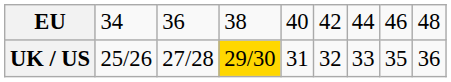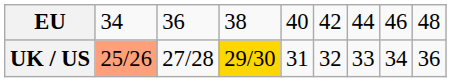 <table class="wikitable">
 <tr>
 <th>EU</th>
 <td>34</td>
 <td>36</td>
 <td>38</td>
 <td>40</td>
 <td>42</td>
 <td>44</td>
 <td>46</td>
 <td>48</td>
 </tr>
 <tr>
 <th>UK / US</th>
-<td>25/26</td>
+<td style="background: lightsalmon;">25/26</td>
 <td>27/28</td>
 <td style="background: gold;">29/30</td>
 <td>31</td>
 <td>32</td>
 <td>33</td>
-<td>35</td>
+<td>34</td>
 <td>36</td>
 </tr>
 </table>
